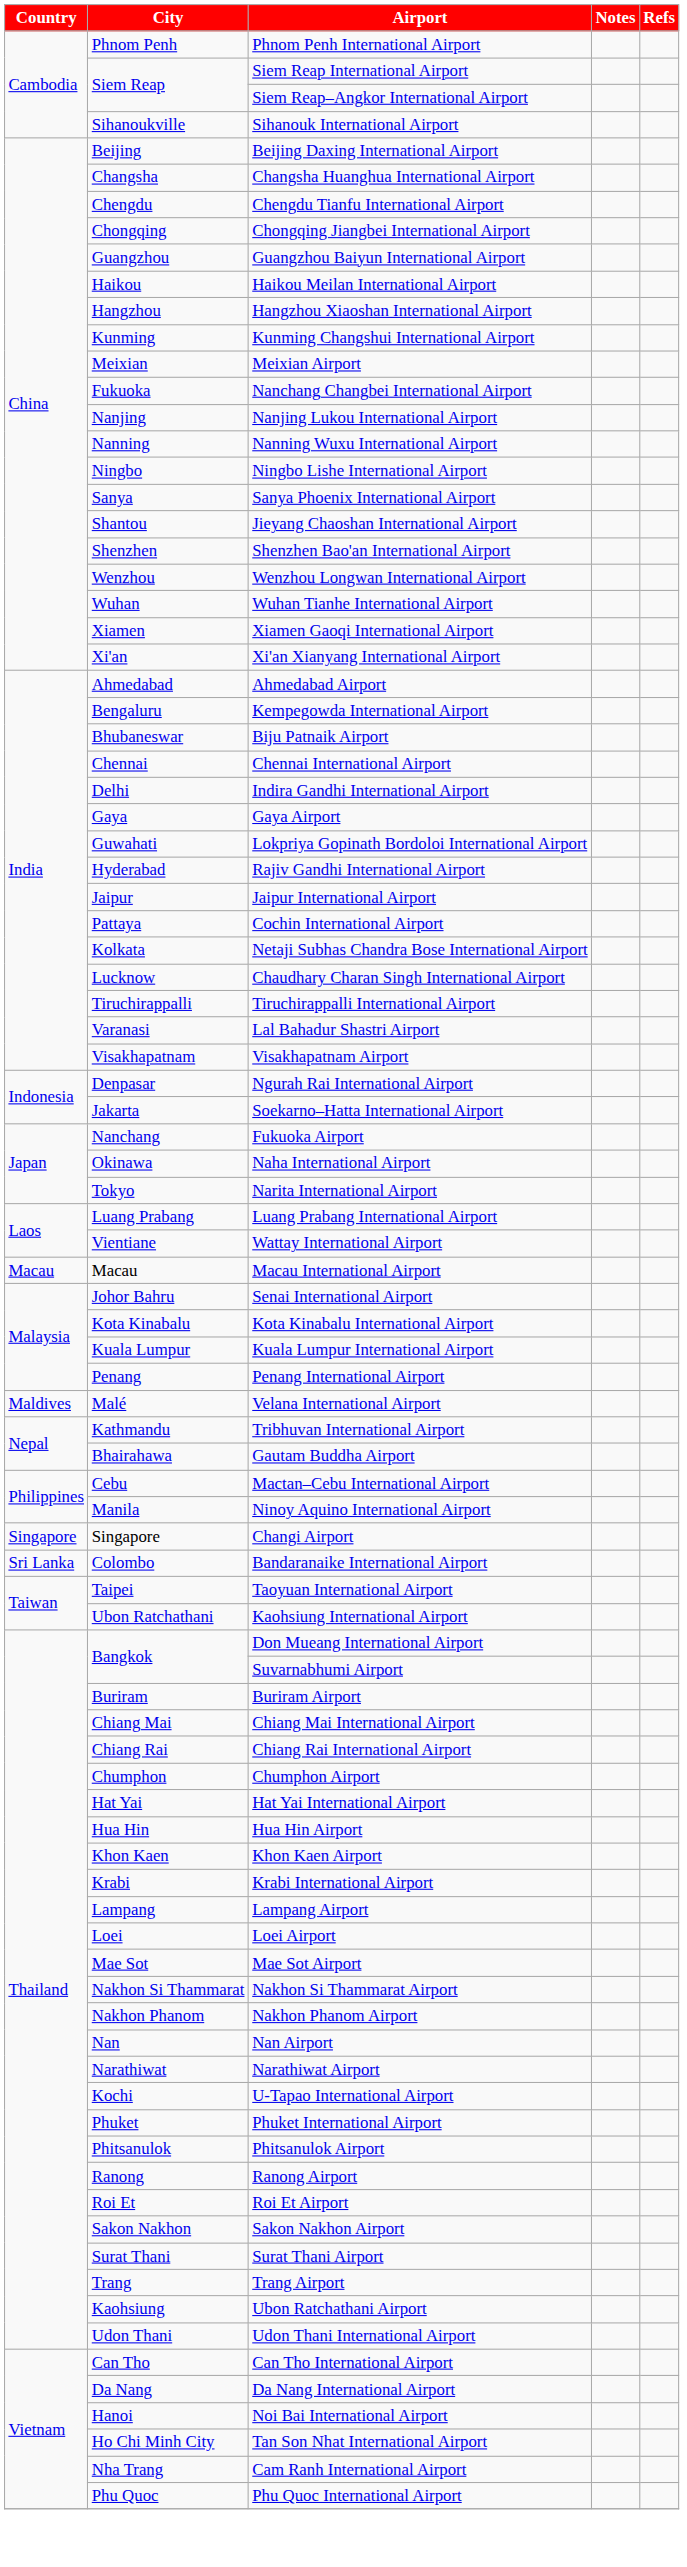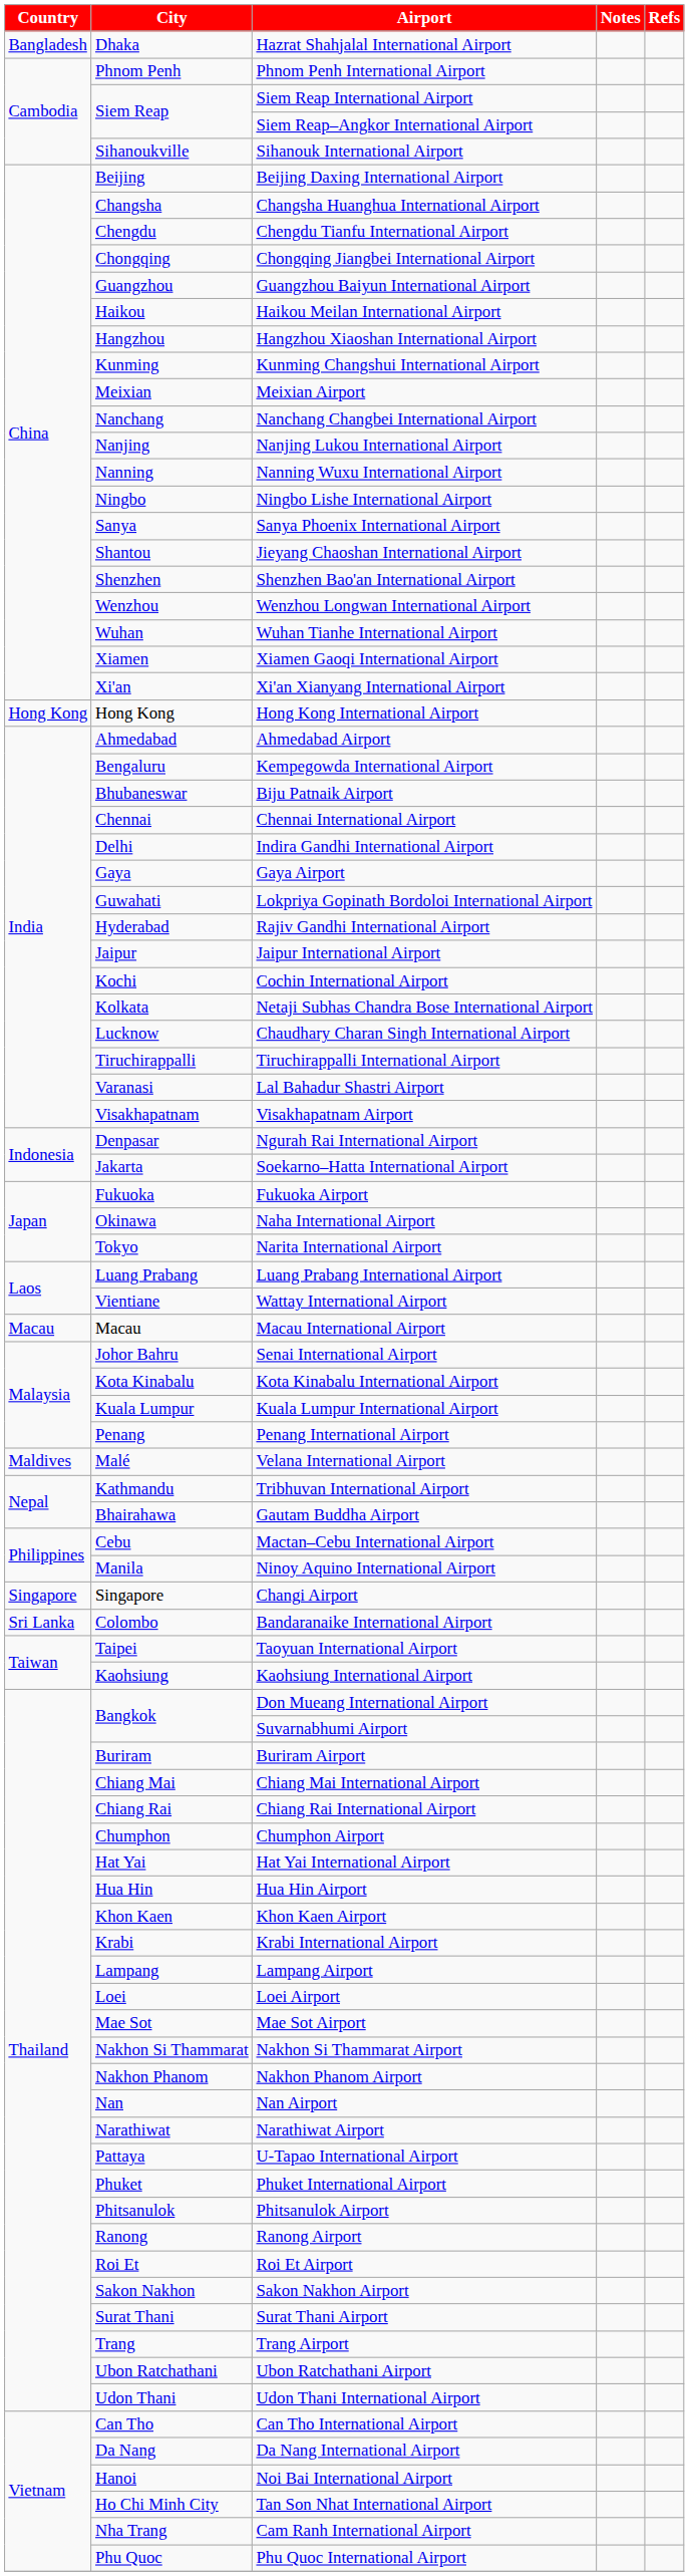 <table class="sortable wikitable">
 <tr>
 <th style="background:red; color:white;">Country</th>
 <th style="background:red; color:white;">City</th>
 <th style="background:red; color:white;">Airport</th>
 <th style="background:red; color:white;">Notes</th>
 <th style="background:red; color:white;" class="unsortable">Refs</th>
+</tr>
+<tr>
+<td><a href='#'>Bangladesh</a></td>
+<td><a href='#'>Dhaka</a></td>
+<td><a href='#'>Hazrat Shahjalal International Airport</a></td>
+<td align=center></td>
+<td align=center></td>
 </tr>
 <tr>
 <td rowspan="4"><a href='#'>Cambodia</a></td>
 <td><a href='#'>Phnom Penh</a></td>
 <td><a href='#'>Phnom Penh International Airport</a></td>
 <td align=center></td>
 <td align=center></td>
 </tr>
 <tr>
 <td rowspan="2"><a href='#'>Siem Reap</a></td>
 <td><a href='#'>Siem Reap International Airport</a></td>
 <td></td>
 <td align=center></td>
 </tr>
 <tr>
 <td><a href='#'>Siem Reap–Angkor International Airport</a></td>
 <td align=center></td>
 <td align=center></td>
 </tr>
 <tr>
 <td><a href='#'>Sihanoukville</a></td>
 <td><a href='#'>Sihanouk International Airport</a></td>
 <td></td>
 <td align=center></td>
 </tr>
 <tr>
 <td rowspan="20"><a href='#'>China</a></td>
 <td><a href='#'>Beijing</a></td>
 <td><a href='#'>Beijing Daxing International Airport</a></td>
 <td align=center></td>
 <td align=center></td>
 </tr>
 <tr>
 <td><a href='#'>Changsha</a></td>
 <td><a href='#'>Changsha Huanghua International Airport</a></td>
 <td align=center></td>
 <td align=center></td>
 </tr>
 <tr>
 <td><a href='#'>Chengdu</a></td>
 <td><a href='#'>Chengdu Tianfu International Airport</a></td>
 <td align=center></td>
 <td align=center></td>
 </tr>
 <tr>
 <td><a href='#'>Chongqing</a></td>
 <td><a href='#'>Chongqing Jiangbei International Airport</a></td>
 <td align=center></td>
 <td align=center></td>
 </tr>
 <tr>
 <td><a href='#'>Guangzhou</a></td>
 <td><a href='#'>Guangzhou Baiyun International Airport</a></td>
 <td align=center></td>
 <td align=center></td>
 </tr>
 <tr>
 <td><a href='#'>Haikou</a></td>
 <td><a href='#'>Haikou Meilan International Airport</a></td>
 <td></td>
 <td align=center></td>
 </tr>
 <tr>
 <td><a href='#'>Hangzhou</a></td>
 <td><a href='#'>Hangzhou Xiaoshan International Airport</a></td>
 <td align=center></td>
 <td align=center></td>
 </tr>
 <tr>
 <td><a href='#'>Kunming</a></td>
 <td><a href='#'>Kunming Changshui International Airport</a></td>
 <td align=center></td>
 <td align=center></td>
 </tr>
 <tr>
 <td><a href='#'>Meixian</a></td>
 <td><a href='#'>Meixian Airport</a></td>
 <td></td>
 <td align=center></td>
 </tr>
 <tr>
-<td><a href='#'>Fukuoka</a></td>
+<td><a href='#'>Nanchang</a></td>
 <td><a href='#'>Nanchang Changbei International Airport</a></td>
 <td align=center></td>
 <td align=center></td>
 </tr>
 <tr>
 <td><a href='#'>Nanjing</a></td>
 <td><a href='#'>Nanjing Lukou International Airport</a></td>
 <td align=center></td>
 <td align=center></td>
 </tr>
 <tr>
 <td><a href='#'>Nanning</a></td>
 <td><a href='#'>Nanning Wuxu International Airport</a></td>
 <td></td>
 <td align=center></td>
 </tr>
 <tr>
 <td><a href='#'>Ningbo</a></td>
 <td><a href='#'>Ningbo Lishe International Airport</a></td>
 <td></td>
 <td align=center></td>
 </tr>
 <tr>
 <td><a href='#'>Sanya</a></td>
 <td><a href='#'>Sanya Phoenix International Airport</a></td>
 <td align=center></td>
 <td align=center></td>
 </tr>
 <tr>
 <td><a href='#'>Shantou</a></td>
 <td><a href='#'>Jieyang Chaoshan International Airport</a></td>
 <td align=center></td>
 <td align=center></td>
 </tr>
 <tr>
 <td><a href='#'>Shenzhen</a></td>
 <td><a href='#'>Shenzhen Bao'an International Airport</a></td>
 <td align=center></td>
 <td align=center></td>
 </tr>
 <tr>
 <td><a href='#'>Wenzhou</a></td>
 <td><a href='#'>Wenzhou Longwan International Airport</a></td>
 <td></td>
 <td align=center></td>
 </tr>
 <tr>
 <td><a href='#'>Wuhan</a></td>
 <td><a href='#'>Wuhan Tianhe International Airport</a></td>
 <td align=center></td>
 <td align=center></td>
 </tr>
 <tr>
 <td><a href='#'>Xiamen</a></td>
 <td><a href='#'>Xiamen Gaoqi International Airport</a></td>
 <td></td>
 <td align=center></td>
 </tr>
 <tr>
 <td><a href='#'>Xi'an</a></td>
 <td><a href='#'>Xi'an Xianyang International Airport</a></td>
 <td align=center></td>
 <td align=center></td>
 </tr>
 <tr>
+<td><a href='#'>Hong Kong</a></td>
+<td>Hong Kong</td>
+<td><a href='#'>Hong Kong International Airport</a></td>
+<td align=center></td>
+<td align=center></td>
+</tr>
+<tr>
 <td rowspan="15"><a href='#'>India</a></td>
 <td><a href='#'>Ahmedabad</a></td>
 <td><a href='#'>Ahmedabad Airport</a></td>
 <td></td>
 <td align=center></td>
 </tr>
 <tr>
 <td><a href='#'>Bengaluru</a></td>
 <td><a href='#'>Kempegowda International Airport</a></td>
 <td align=center></td>
 <td align=center></td>
 </tr>
 <tr>
 <td><a href='#'>Bhubaneswar</a></td>
 <td><a href='#'>Biju Patnaik Airport</a></td>
 <td></td>
 <td align=center></td>
 </tr>
 <tr>
 <td><a href='#'>Chennai</a></td>
 <td><a href='#'>Chennai International Airport</a></td>
 <td align=center></td>
 <td align=center></td>
 </tr>
 <tr>
 <td><a href='#'>Delhi</a></td>
 <td><a href='#'>Indira Gandhi International Airport</a></td>
 <td></td>
 <td align=center></td>
 </tr>
 <tr>
 <td><a href='#'>Gaya</a></td>
 <td><a href='#'>Gaya Airport</a></td>
 <td></td>
 <td align=center></td>
 </tr>
 <tr>
 <td><a href='#'>Guwahati</a></td>
 <td><a href='#'>Lokpriya Gopinath Bordoloi International Airport</a></td>
 <td></td>
 <td align=center></td>
 </tr>
 <tr>
 <td><a href='#'>Hyderabad</a></td>
 <td><a href='#'>Rajiv Gandhi International Airport</a></td>
 <td></td>
 <td align=center></td>
 </tr>
 <tr>
 <td><a href='#'>Jaipur</a></td>
 <td><a href='#'>Jaipur International Airport</a></td>
 <td align=center></td>
 <td align=center></td>
 </tr>
 <tr>
-<td><a href='#'>Pattaya</a></td>
+<td><a href='#'>Kochi</a></td>
 <td><a href='#'>Cochin International Airport</a></td>
 <td align=center></td>
 <td align=center></td>
 </tr>
 <tr>
 <td><a href='#'>Kolkata</a></td>
 <td><a href='#'>Netaji Subhas Chandra Bose International Airport</a></td>
 <td align=center></td>
 <td align=center></td>
 </tr>
 <tr>
 <td><a href='#'>Lucknow</a></td>
 <td><a href='#'>Chaudhary Charan Singh International Airport</a></td>
 <td align=center></td>
 <td align=center></td>
 </tr>
 <tr>
 <td><a href='#'>Tiruchirappalli</a></td>
 <td><a href='#'>Tiruchirappalli International Airport</a></td>
 <td align=center></td>
 <td align=center></td>
 </tr>
 <tr>
 <td><a href='#'>Varanasi</a></td>
 <td><a href='#'>Lal Bahadur Shastri Airport</a></td>
 <td></td>
 <td align=center></td>
 </tr>
 <tr>
 <td><a href='#'>Visakhapatnam</a></td>
 <td><a href='#'>Visakhapatnam Airport</a></td>
 <td align=center></td>
 <td align=center></td>
 </tr>
 <tr>
 <td rowspan="2"><a href='#'>Indonesia</a></td>
 <td><a href='#'>Denpasar</a></td>
 <td><a href='#'>Ngurah Rai International Airport</a></td>
 <td align=center></td>
 <td align=center></td>
 </tr>
 <tr>
 <td><a href='#'>Jakarta</a></td>
 <td><a href='#'>Soekarno–Hatta International Airport</a></td>
 <td></td>
 <td align=center></td>
 </tr>
 <tr>
 <td rowspan="3"><a href='#'>Japan</a></td>
-<td><a href='#'>Nanchang</a></td>
+<td><a href='#'>Fukuoka</a></td>
 <td><a href='#'>Fukuoka Airport</a></td>
 <td align=center></td>
 <td align=center></td>
 </tr>
 <tr>
 <td><a href='#'>Okinawa</a></td>
 <td><a href='#'>Naha International Airport</a></td>
 <td align=center></td>
 <td align=center></td>
 </tr>
 <tr>
 <td><a href='#'>Tokyo</a></td>
 <td><a href='#'>Narita International Airport</a></td>
 <td align=center></td>
 <td align=center></td>
 </tr>
 <tr>
 <td rowspan="2"><a href='#'>Laos</a></td>
 <td><a href='#'>Luang Prabang</a></td>
 <td><a href='#'>Luang Prabang International Airport</a></td>
 <td align=center></td>
 <td align=center></td>
 </tr>
 <tr>
 <td><a href='#'>Vientiane</a></td>
 <td><a href='#'>Wattay International Airport</a></td>
 <td align=center></td>
 <td align=center></td>
 </tr>
 <tr>
 <td><a href='#'>Macau</a></td>
 <td>Macau</td>
 <td><a href='#'>Macau International Airport</a></td>
 <td align=center></td>
 <td align=center></td>
 </tr>
 <tr>
 <td rowspan="4"><a href='#'>Malaysia</a></td>
 <td><a href='#'>Johor Bahru</a></td>
 <td><a href='#'>Senai International Airport</a></td>
 <td align=center></td>
 <td align=center></td>
 </tr>
 <tr>
 <td><a href='#'>Kota Kinabalu</a></td>
 <td><a href='#'>Kota Kinabalu International Airport</a></td>
 <td></td>
 <td align=center></td>
 </tr>
 <tr>
 <td><a href='#'>Kuala Lumpur</a></td>
 <td><a href='#'>Kuala Lumpur International Airport</a></td>
 <td align=center></td>
 <td align=center></td>
 </tr>
 <tr>
 <td><a href='#'>Penang</a></td>
 <td><a href='#'>Penang International Airport</a></td>
 <td align=center></td>
 <td align=center></td>
 </tr>
 <tr>
 <td><a href='#'>Maldives</a></td>
 <td><a href='#'>Malé</a></td>
 <td><a href='#'>Velana International Airport</a></td>
 <td align=center></td>
 <td align=center></td>
 </tr>
 <tr>
 <td rowspan="2"><a href='#'>Nepal</a></td>
 <td><a href='#'>Kathmandu</a></td>
 <td><a href='#'>Tribhuvan International Airport</a></td>
 <td></td>
 <td align=center></td>
 </tr>
 <tr>
 <td><a href='#'>Bhairahawa</a></td>
 <td><a href='#'>Gautam Buddha Airport</a></td>
 <td></td>
 <td align=center><br></td>
 </tr>
 <tr>
 <td rowspan="2"><a href='#'>Philippines</a></td>
 <td><a href='#'>Cebu</a></td>
 <td><a href='#'>Mactan–Cebu International Airport</a></td>
 <td></td>
 <td align=center></td>
 </tr>
 <tr>
 <td><a href='#'>Manila</a></td>
 <td><a href='#'>Ninoy Aquino International Airport</a></td>
 <td align=center></td>
 <td align=center></td>
 </tr>
 <tr>
 <td><a href='#'>Singapore</a></td>
 <td>Singapore</td>
 <td><a href='#'>Changi Airport</a></td>
 <td align=center></td>
 <td align=center></td>
 </tr>
 <tr>
 <td><a href='#'>Sri Lanka</a></td>
 <td><a href='#'>Colombo</a></td>
 <td><a href='#'>Bandaranaike International Airport</a></td>
 <td align=center></td>
 <td align=center></td>
 </tr>
 <tr>
 <td rowspan="2"><a href='#'>Taiwan</a></td>
 <td><a href='#'>Taipei</a></td>
 <td><a href='#'>Taoyuan International Airport</a></td>
 <td></td>
 <td align=center></td>
 </tr>
 <tr>
-<td><a href='#'>Ubon Ratchathani</a></td>
+<td><a href='#'>Kaohsiung</a></td>
 <td><a href='#'>Kaohsiung International Airport</a></td>
 <td></td>
 <td align=center></td>
 </tr>
 <tr>
 <td rowspan="27"><a href='#'>Thailand</a></td>
 <td rowspan="2"><a href='#'>Bangkok</a></td>
 <td><a href='#'>Don Mueang International Airport</a></td>
 <td></td>
 <td align=center></td>
 </tr>
 <tr>
 <td><a href='#'>Suvarnabhumi Airport</a></td>
 <td></td>
 <td align=center></td>
 </tr>
 <tr>
 <td><a href='#'>Buriram</a></td>
 <td><a href='#'>Buriram Airport</a></td>
 <td align=center></td>
 <td align=center></td>
 </tr>
 <tr>
 <td><a href='#'>Chiang Mai</a></td>
 <td><a href='#'>Chiang Mai International Airport</a></td>
 <td></td>
 <td align=center></td>
 </tr>
 <tr>
 <td><a href='#'>Chiang Rai</a></td>
 <td><a href='#'>Chiang Rai International Airport</a></td>
 <td></td>
 <td align=center></td>
 </tr>
 <tr>
 <td><a href='#'>Chumphon</a></td>
 <td><a href='#'>Chumphon Airport</a></td>
 <td align=center></td>
 <td align=center></td>
 </tr>
 <tr>
 <td><a href='#'>Hat Yai</a></td>
 <td><a href='#'>Hat Yai International Airport</a></td>
 <td></td>
 <td align=center></td>
 </tr>
 <tr>
 <td><a href='#'>Hua Hin</a></td>
 <td><a href='#'>Hua Hin Airport</a></td>
 <td align=center></td>
 <td align=center></td>
 </tr>
 <tr>
 <td><a href='#'>Khon Kaen</a></td>
 <td><a href='#'>Khon Kaen Airport</a></td>
 <td align=center></td>
 <td align=center></td>
 </tr>
 <tr>
 <td><a href='#'>Krabi</a></td>
 <td><a href='#'>Krabi International Airport</a></td>
 <td></td>
 <td align=center></td>
 </tr>
 <tr>
 <td><a href='#'>Lampang</a></td>
 <td><a href='#'>Lampang Airport</a></td>
 <td align=center></td>
 <td align=center></td>
 </tr>
 <tr>
 <td><a href='#'>Loei</a></td>
 <td><a href='#'>Loei Airport</a></td>
 <td align=center></td>
 <td align=center></td>
 </tr>
 <tr>
 <td><a href='#'>Mae Sot</a></td>
 <td><a href='#'>Mae Sot Airport</a></td>
 <td></td>
 <td align=center></td>
 </tr>
 <tr>
 <td><a href='#'>Nakhon Si Thammarat</a></td>
 <td><a href='#'>Nakhon Si Thammarat Airport</a></td>
 <td align=center></td>
 <td align=center></td>
 </tr>
 <tr>
 <td><a href='#'>Nakhon Phanom</a></td>
 <td><a href='#'>Nakhon Phanom Airport</a></td>
 <td align=center></td>
 <td align=center></td>
 </tr>
 <tr>
 <td><a href='#'>Nan</a></td>
 <td><a href='#'>Nan Airport</a></td>
 <td align=center></td>
 <td align=center></td>
 </tr>
 <tr>
 <td><a href='#'>Narathiwat</a></td>
 <td><a href='#'>Narathiwat Airport</a></td>
 <td align=center></td>
 <td align=center></td>
 </tr>
 <tr>
-<td><a href='#'>Kochi</a></td>
+<td><a href='#'>Pattaya</a></td>
 <td><a href='#'>U-Tapao International Airport</a></td>
 <td></td>
 <td align=center></td>
 </tr>
 <tr>
 <td><a href='#'>Phuket</a></td>
 <td><a href='#'>Phuket International Airport</a></td>
 <td></td>
 <td align=center></td>
 </tr>
 <tr>
 <td><a href='#'>Phitsanulok</a></td>
 <td><a href='#'>Phitsanulok Airport</a></td>
 <td align=center></td>
 <td align=center></td>
 </tr>
 <tr>
 <td><a href='#'>Ranong</a></td>
 <td><a href='#'>Ranong Airport</a></td>
 <td align=center></td>
 <td align=center></td>
 </tr>
 <tr>
 <td><a href='#'>Roi Et</a></td>
 <td><a href='#'>Roi Et Airport</a></td>
 <td align=center></td>
 <td align=center></td>
 </tr>
 <tr>
 <td><a href='#'>Sakon Nakhon</a></td>
 <td><a href='#'>Sakon Nakhon Airport</a></td>
 <td align=center></td>
 <td align=center></td>
 </tr>
 <tr>
 <td><a href='#'>Surat Thani</a></td>
 <td><a href='#'>Surat Thani Airport</a></td>
 <td align=center></td>
 <td align=center></td>
 </tr>
 <tr>
 <td><a href='#'>Trang</a></td>
 <td><a href='#'>Trang Airport</a></td>
 <td align=center></td>
 <td align=center></td>
 </tr>
 <tr>
-<td><a href='#'>Kaohsiung</a></td>
+<td><a href='#'>Ubon Ratchathani</a></td>
 <td><a href='#'>Ubon Ratchathani Airport</a></td>
 <td align=center></td>
 <td align=center></td>
 </tr>
 <tr>
 <td><a href='#'>Udon Thani</a></td>
 <td><a href='#'>Udon Thani International Airport</a></td>
 <td align=center></td>
 <td align=center></td>
 </tr>
 <tr>
 <td rowspan="6"><a href='#'>Vietnam</a></td>
 <td><a href='#'>Can Tho</a></td>
 <td><a href='#'>Can Tho International Airport</a></td>
 <td align=center></td>
 <td align=center></td>
 </tr>
 <tr>
 <td><a href='#'>Da Nang</a></td>
 <td><a href='#'>Da Nang International Airport</a></td>
 <td align=center></td>
 <td align=center></td>
 </tr>
 <tr>
 <td><a href='#'>Hanoi</a></td>
 <td><a href='#'>Noi Bai International Airport</a></td>
 <td align=center></td>
 <td align=center></td>
 </tr>
 <tr>
 <td><a href='#'>Ho Chi Minh City</a></td>
 <td><a href='#'>Tan Son Nhat International Airport</a></td>
 <td align=center></td>
 <td align=center></td>
 </tr>
 <tr>
 <td><a href='#'>Nha Trang</a></td>
 <td><a href='#'>Cam Ranh International Airport</a></td>
 <td align=center></td>
 <td align=center></td>
 </tr>
 <tr>
 <td><a href='#'>Phu Quoc</a></td>
 <td><a href='#'>Phu Quoc International Airport</a></td>
 <td></td>
 <td align=center></td>
 </tr>
 <tr>
 </tr>
 </table>
